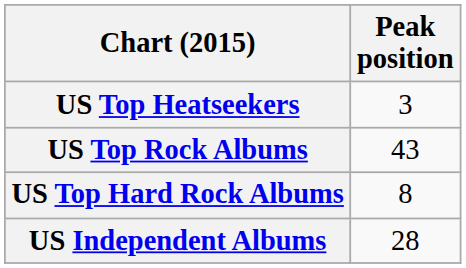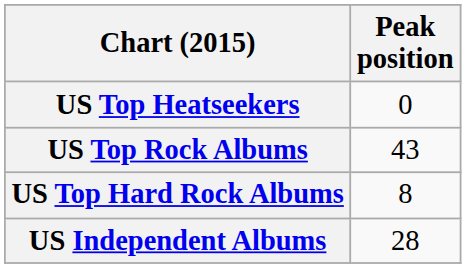 <table class="wikitable plainrowheaders">
 <tr>
 <th>Chart (2015)</th>
 <th>Peak<br>position</th>
 </tr>
 <tr>
 <th scope="row">US <a href='#'>Top Heatseekers</a></th>
-<td style="text-align:center;">3</td>
+<td style="text-align:center;">0</td>
 </tr>
 <tr>
 <th scope="row">US <a href='#'>Top Rock Albums</a></th>
 <td style="text-align:center;">43</td>
 </tr>
 <tr>
 <th scope="row">US <a href='#'>Top Hard Rock Albums</a></th>
 <td style="text-align:center;">8</td>
 </tr>
 <tr>
 <th scope="row">US <a href='#'>Independent Albums</a></th>
 <td style="text-align:center;">28</td>
 </tr>
 </table>
